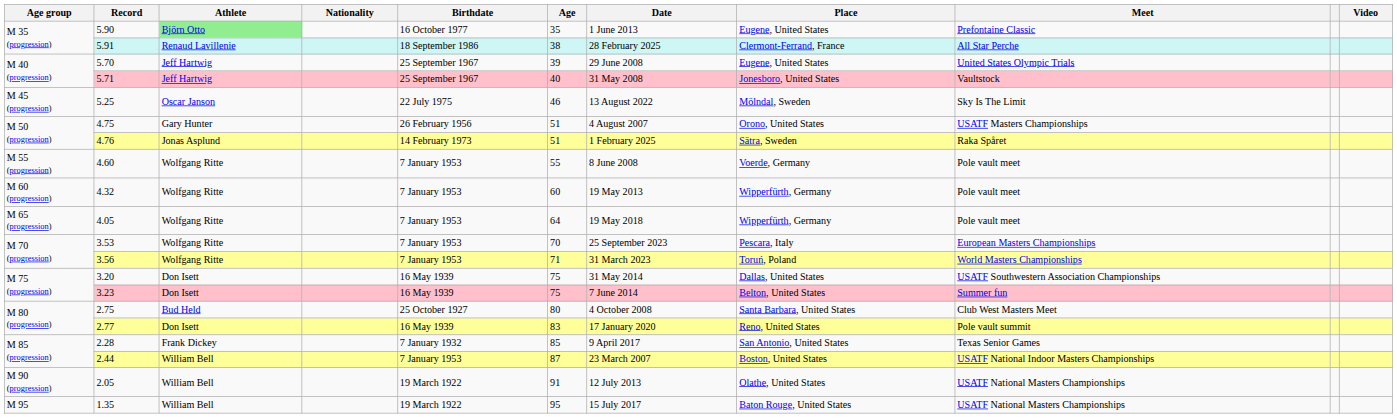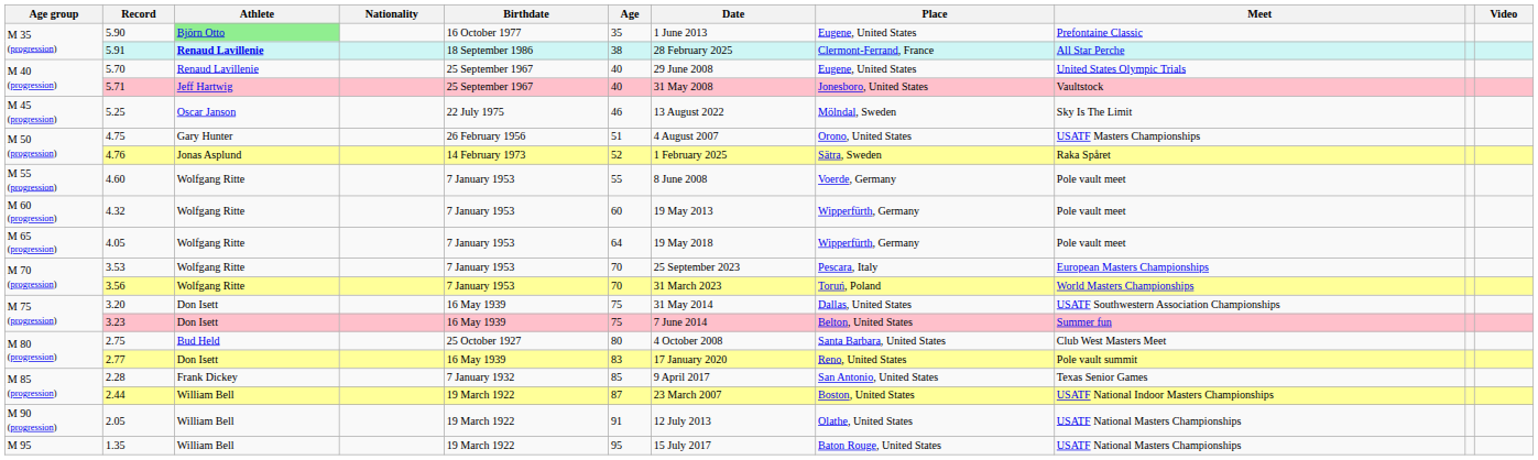 <table class="wikitable" style="font-size:90%; width: 100%;">
 <tr>
 <th>Age group</th>
 <th>Record</th>
 <th>Athlete</th>
 <th>Nationality</th>
 <th>Birthdate</th>
 <th>Age</th>
 <th>Date</th>
 <th>Place</th>
 <th>Meet</th>
 <th></th>
 <th>Video</th>
 </tr>
 <tr>
 <td rowspan=2>M 35 <br><small>(<a href='#'>progression</a>)</small></td>
 <td>5.90</td>
 <td style="background: lightgreen;"><a href='#'>Björn Otto</a></td>
 <td></td>
 <td>16 October 1977</td>
 <td>35</td>
 <td>1 June 2013</td>
 <td><a href='#'>Eugene</a>, United States</td>
 <td><a href='#'>Prefontaine Classic</a></td>
 <td></td>
 <td></td>
 </tr>
 <tr style="background:#cef6f5;">
 <td>5.91 </td>
-<td><a href='#'>Renaud Lavillenie</a></td>
+<td><strong><a href='#'>Renaud Lavillenie</a></strong></td>
 <td></td>
 <td>18 September 1986</td>
 <td>38</td>
 <td>28 February 2025</td>
 <td><a href='#'>Clermont-Ferrand</a>, France</td>
 <td><a href='#'>All Star Perche</a></td>
 <td></td>
 <td></td>
 </tr>
 <tr>
 <td rowspan=2>M 40 <br><small>(<a href='#'>progression</a>)</small></td>
 <td>5.70</td>
-<td><a href='#'>Jeff Hartwig</a></td>
+<td><a href='#'>Renaud Lavillenie</a></td>
 <td></td>
 <td>25 September 1967</td>
-<td>39</td>
+<td>40</td>
 <td>29 June 2008</td>
 <td><a href='#'>Eugene</a>, United States</td>
 <td><a href='#'>United States Olympic Trials</a></td>
 <td></td>
 <td></td>
 </tr>
 <tr style="background:pink">
 <td>5.71 </td>
 <td><a href='#'>Jeff Hartwig</a></td>
 <td></td>
 <td>25 September 1967</td>
 <td>40</td>
 <td>31 May 2008</td>
 <td><a href='#'>Jonesboro</a>, United States</td>
 <td>Vaultstock</td>
 <td></td>
 <td></td>
 </tr>
 <tr>
 <td>M 45 <br><small>(<a href='#'>progression</a>)</small></td>
 <td>5.25</td>
 <td><a href='#'>Oscar Janson</a></td>
 <td></td>
 <td>22 July 1975</td>
 <td>46</td>
 <td>13 August 2022</td>
 <td><a href='#'>Mölndal</a>, Sweden</td>
 <td>Sky Is The Limit</td>
 <td></td>
 <td></td>
 </tr>
 <tr>
 <td rowspan=2>M 50 <br><small>(<a href='#'>progression</a>)</small></td>
 <td>4.75</td>
 <td>Gary Hunter</td>
 <td></td>
 <td>26 February 1956</td>
 <td>51</td>
 <td>4 August 2007</td>
 <td><a href='#'>Orono</a>, United States</td>
 <td><a href='#'>USATF</a> Masters Championships</td>
 <td></td>
 <td></td>
 </tr>
 <tr style="background:#ff9;">
 <td>4.76 </td>
 <td>Jonas Asplund</td>
 <td></td>
 <td>14 February 1973</td>
-<td>51</td>
+<td>52</td>
 <td>1 February 2025</td>
 <td><a href='#'>Sätra</a>, Sweden</td>
 <td>Raka Spåret</td>
 <td></td>
 <td></td>
 </tr>
 <tr>
 <td>M 55 <br><small>(<a href='#'>progression</a>)</small></td>
 <td>4.60</td>
 <td>Wolfgang Ritte</td>
 <td></td>
 <td>7 January 1953</td>
 <td>55</td>
 <td>8 June 2008</td>
 <td><a href='#'>Voerde</a>, Germany</td>
 <td>Pole vault meet</td>
 <td></td>
 <td></td>
 </tr>
 <tr>
 <td>M 60 <br><small>(<a href='#'>progression</a>)</small></td>
 <td>4.32</td>
 <td>Wolfgang Ritte</td>
 <td></td>
 <td>7 January 1953</td>
 <td>60</td>
 <td>19 May 2013</td>
 <td><a href='#'>Wipperfürth</a>, Germany</td>
 <td>Pole vault meet</td>
 <td></td>
 <td></td>
 </tr>
 <tr>
 <td>M 65 <br><small>(<a href='#'>progression</a>)</small></td>
 <td>4.05</td>
 <td>Wolfgang Ritte</td>
 <td></td>
 <td>7 January 1953</td>
 <td>64</td>
 <td>19 May 2018</td>
 <td><a href='#'>Wipperfürth</a>, Germany</td>
 <td>Pole vault meet</td>
 <td></td>
 <td></td>
 </tr>
 <tr>
 <td rowspan=2>M 70 <br><small>(<a href='#'>progression</a>)</small></td>
 <td>3.53</td>
 <td>Wolfgang Ritte</td>
 <td></td>
 <td>7 January 1953</td>
 <td>70</td>
 <td>25 September 2023</td>
 <td><a href='#'>Pescara</a>, Italy</td>
 <td><a href='#'>European Masters Championships</a></td>
 <td></td>
 <td></td>
 </tr>
 <tr style="background:#ff9;">
 <td>3.56 </td>
 <td>Wolfgang Ritte</td>
 <td></td>
 <td>7 January 1953</td>
-<td>71</td>
+<td>70</td>
 <td>31 March 2023</td>
 <td><a href='#'>Toruń</a>, Poland</td>
 <td><a href='#'>World Masters Championships</a></td>
 <td></td>
 <td></td>
 </tr>
 <tr>
 <td rowspan=2>M 75 <br><small>(<a href='#'>progression</a>)</small></td>
 <td>3.20</td>
 <td>Don Isett</td>
 <td></td>
 <td>16 May 1939</td>
 <td>75</td>
 <td>31 May 2014</td>
 <td><a href='#'>Dallas</a>, United States</td>
 <td><a href='#'>USATF</a> Southwestern Association Championships</td>
 <td></td>
 <td></td>
 </tr>
 <tr style="background:pink">
 <td>3.23</td>
 <td>Don Isett</td>
 <td></td>
 <td>16 May 1939</td>
 <td>75</td>
 <td>7 June 2014</td>
 <td><a href='#'>Belton</a>, United States</td>
 <td><a href='#'>Summer fun</a></td>
 <td></td>
 <td></td>
 </tr>
 <tr>
 <td rowspan=2>M 80 <br><small>(<a href='#'>progression</a>)</small></td>
 <td>2.75</td>
 <td><a href='#'>Bud Held</a></td>
 <td></td>
 <td>25 October 1927</td>
 <td>80</td>
 <td>4 October 2008</td>
 <td><a href='#'>Santa Barbara</a>, United States</td>
 <td>Club West Masters Meet</td>
 <td></td>
 <td></td>
 </tr>
 <tr style="background:#ff9;">
 <td>2.77  </td>
 <td>Don Isett</td>
 <td></td>
 <td>16 May 1939</td>
 <td>83</td>
 <td>17 January 2020</td>
 <td><a href='#'>Reno</a>, United States</td>
 <td>Pole vault summit</td>
 <td></td>
 <td></td>
 </tr>
 <tr>
 <td rowspan=2>M 85 <br><small>(<a href='#'>progression</a>)</small></td>
 <td>2.28</td>
 <td>Frank Dickey</td>
 <td></td>
 <td>7 January 1932</td>
 <td>85</td>
 <td>9 April 2017</td>
 <td><a href='#'>San Antonio</a>, United States</td>
 <td>Texas Senior Games</td>
 <td></td>
 <td></td>
 </tr>
 <tr style="background:#ff9;">
 <td>2.44 </td>
 <td>William Bell</td>
 <td></td>
-<td>7 January 1953</td>
+<td>19 March 1922</td>
 <td>87</td>
 <td>23 March 2007</td>
 <td><a href='#'>Boston</a>, United States</td>
 <td><a href='#'>USATF</a> National Indoor Masters Championships</td>
 <td></td>
 <td></td>
 </tr>
 <tr>
 <td>M 90 <br><small>(<a href='#'>progression</a>)</small></td>
 <td>2.05</td>
 <td>William Bell</td>
 <td></td>
 <td>19 March 1922</td>
 <td>91</td>
 <td>12 July 2013</td>
 <td><a href='#'>Olathe</a>, United States</td>
 <td><a href='#'>USATF</a> National Masters Championships</td>
 <td></td>
 <td></td>
 </tr>
 <tr>
 <td>M 95</td>
 <td>1.35</td>
 <td>William Bell</td>
 <td></td>
 <td>19 March 1922</td>
 <td>95</td>
 <td>15 July 2017</td>
 <td><a href='#'>Baton Rouge</a>, United States</td>
 <td><a href='#'>USATF</a> National Masters Championships</td>
 <td></td>
 <td></td>
 </tr>
 </table>
